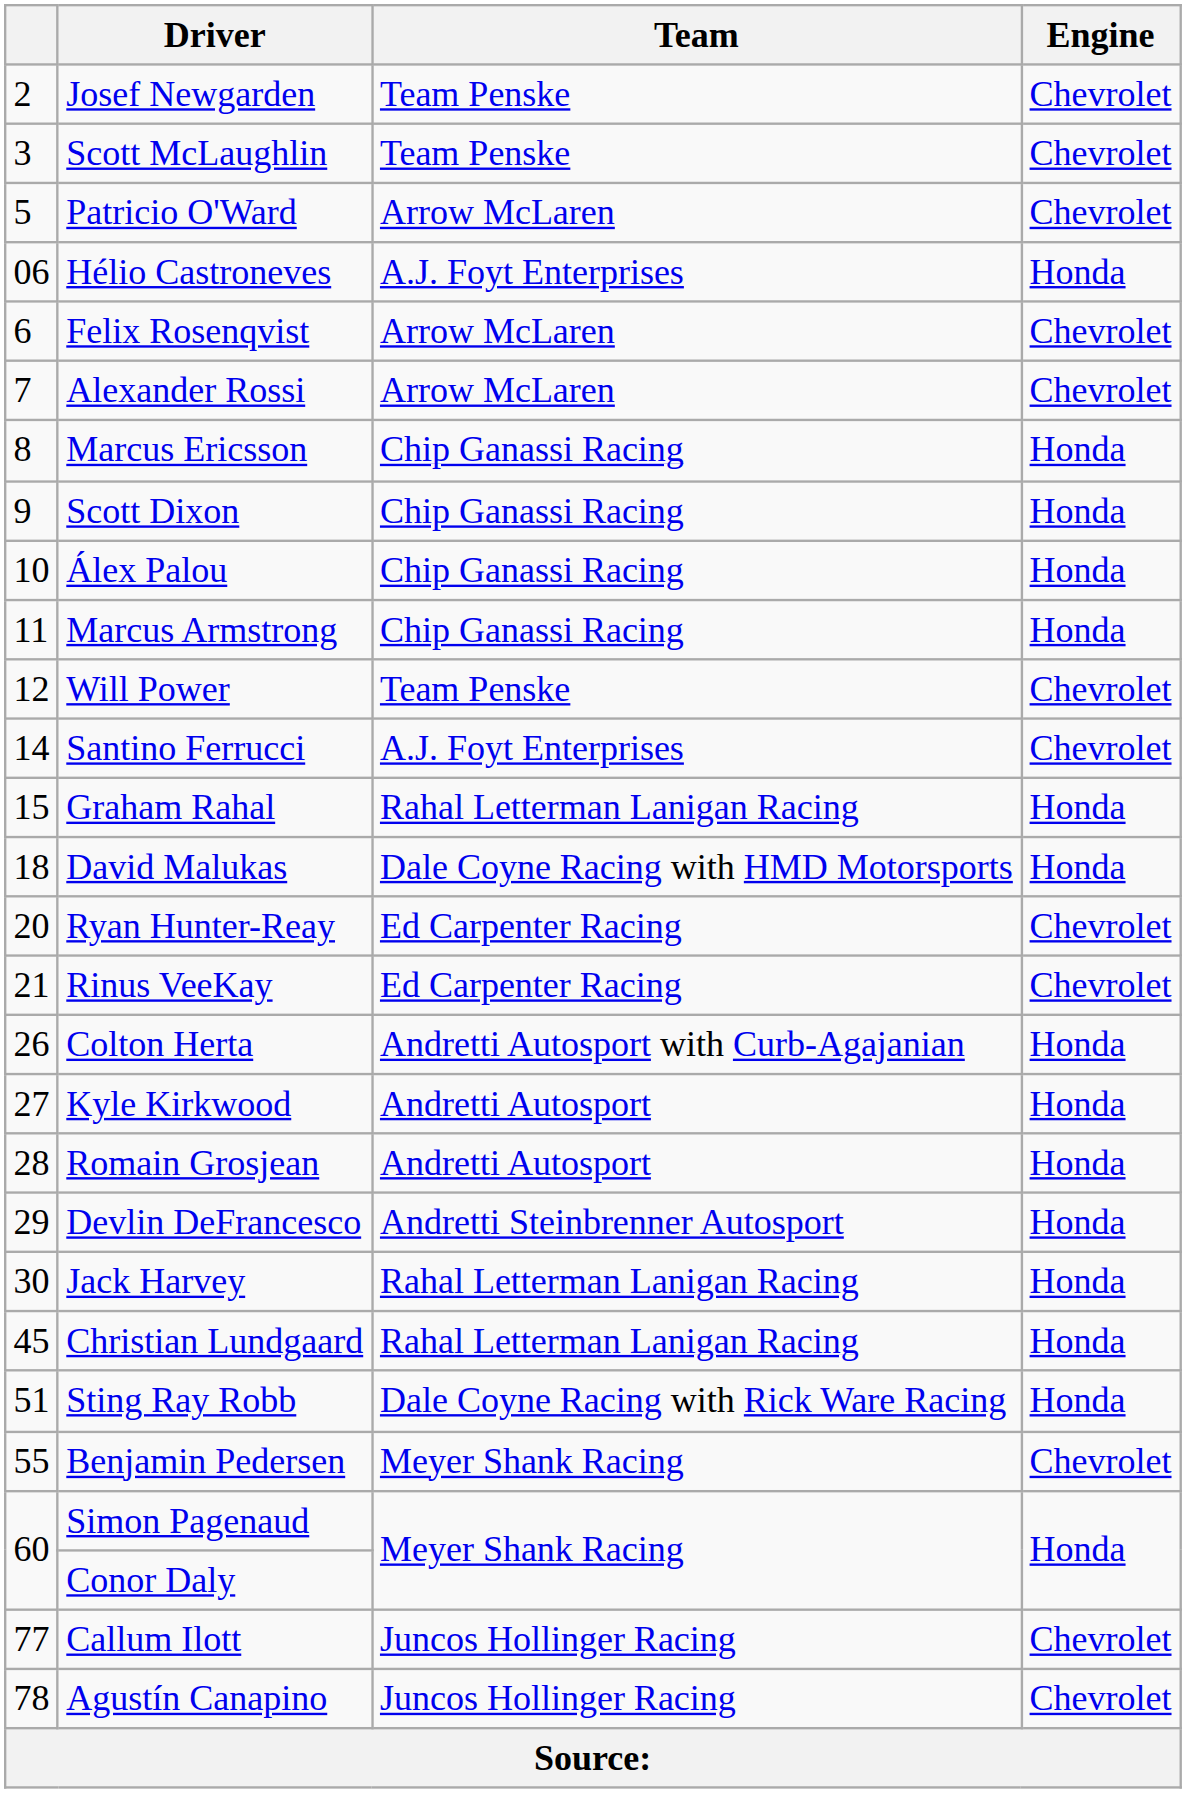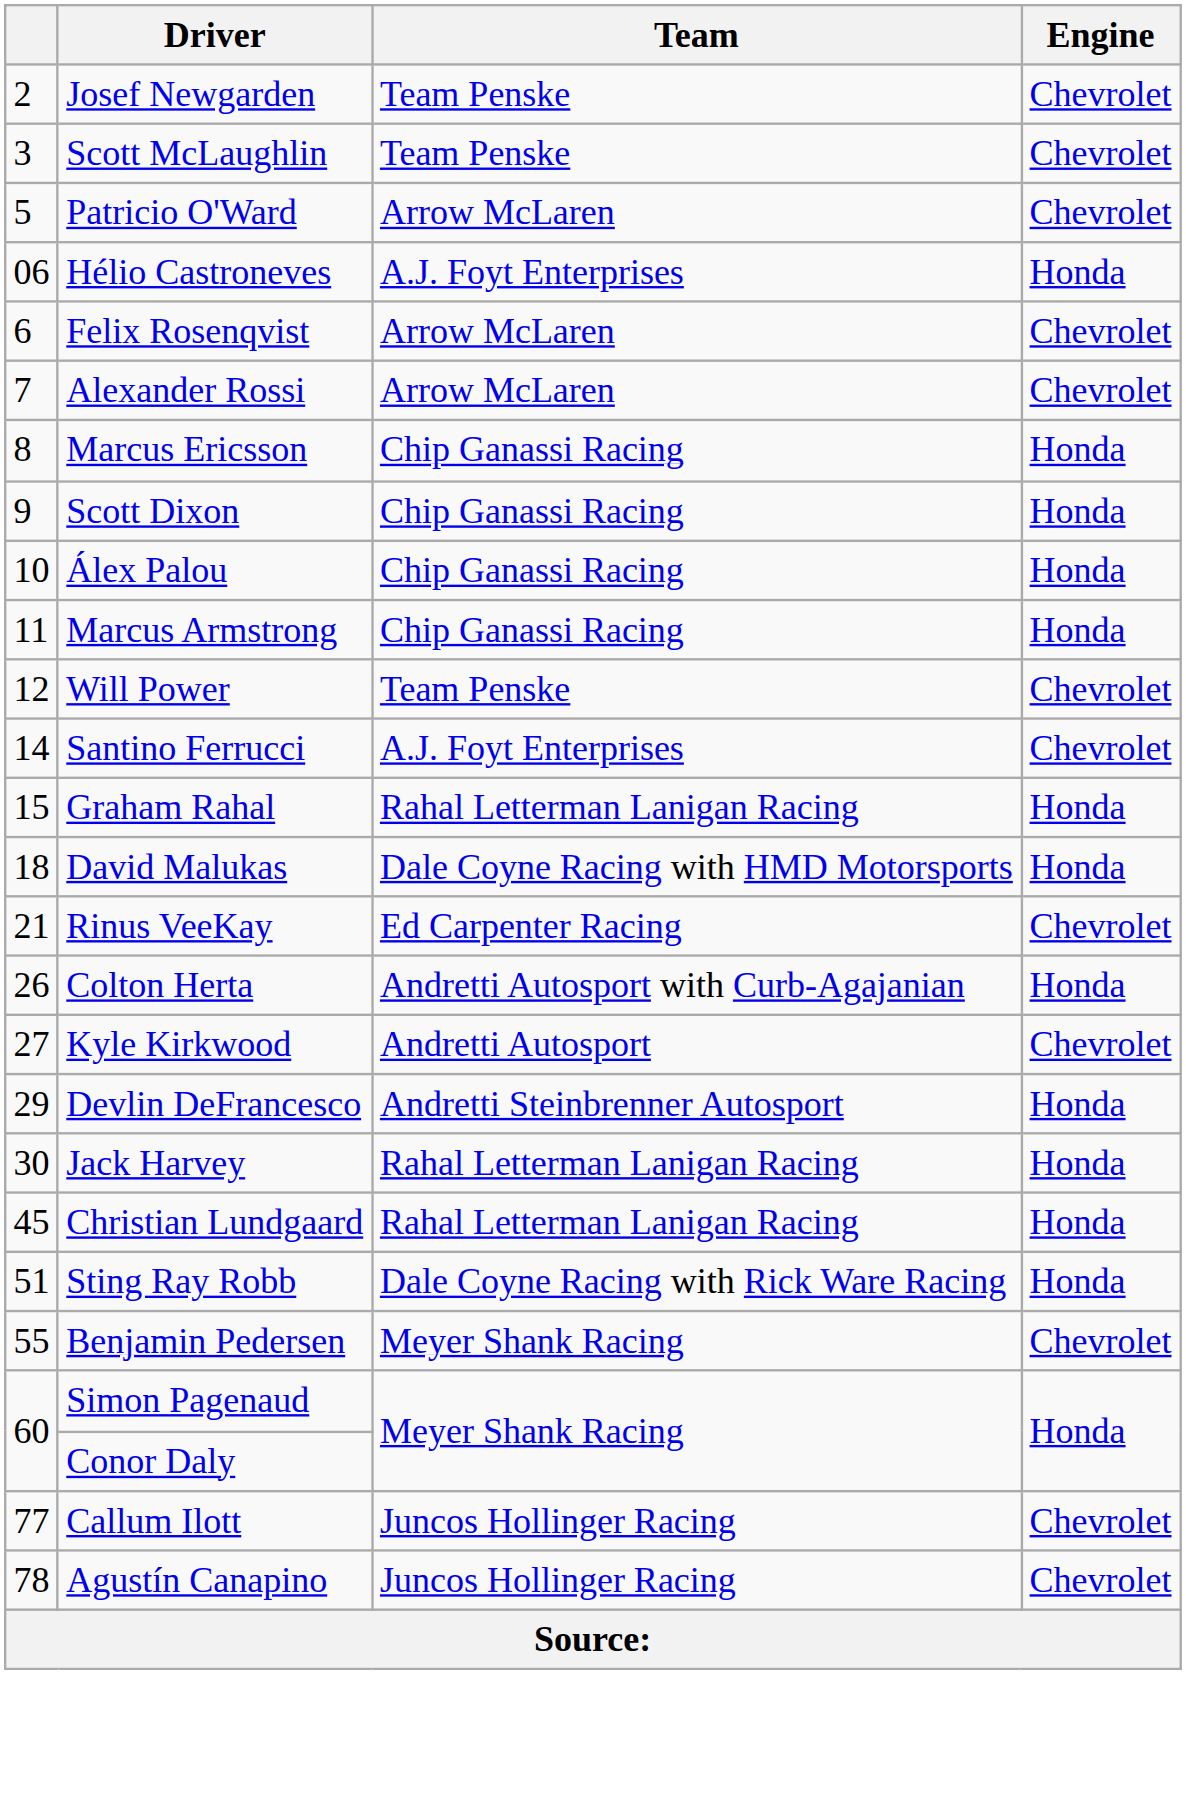 <table class="wikitable" style="font-size: 95%;">
 <tr>
 <th align=center></th>
 <th>Driver</th>
 <th>Team</th>
 <th>Engine</th>
 </tr>
 <tr>
 <td>2</td>
 <td> <a href='#'>Josef Newgarden</a> <strong></strong></td>
 <td><a href='#'>Team Penske</a></td>
 <td><a href='#'>Chevrolet</a></td>
 </tr>
 <tr>
 <td>3</td>
 <td> <a href='#'>Scott McLaughlin</a> <strong></strong></td>
 <td><a href='#'>Team Penske</a></td>
 <td><a href='#'>Chevrolet</a></td>
 </tr>
 <tr>
 <td>5</td>
 <td> <a href='#'>Patricio O'Ward</a></td>
 <td><a href='#'>Arrow McLaren</a></td>
 <td><a href='#'>Chevrolet</a></td>
 </tr>
 <tr>
 <td>06</td>
 <td> <a href='#'>Hélio Castroneves</a> <strong></strong></td>
 <td><a href='#'>A.J. Foyt Enterprises</a></td>
 <td><a href='#'>Honda</a></td>
 </tr>
 <tr>
 <td>6</td>
 <td> <a href='#'>Felix Rosenqvist</a></td>
 <td><a href='#'>Arrow McLaren</a></td>
 <td><a href='#'>Chevrolet</a></td>
 </tr>
 <tr>
 <td>7</td>
 <td> <a href='#'>Alexander Rossi</a> <strong></strong></td>
 <td><a href='#'>Arrow McLaren</a></td>
 <td><a href='#'>Chevrolet</a></td>
 </tr>
 <tr>
 <td>8</td>
 <td> <a href='#'>Marcus Ericsson</a></td>
 <td><a href='#'>Chip Ganassi Racing</a></td>
 <td><a href='#'>Honda</a></td>
 </tr>
 <tr>
 <td>9</td>
 <td> <a href='#'>Scott Dixon</a> <strong></strong></td>
 <td><a href='#'>Chip Ganassi Racing</a></td>
 <td><a href='#'>Honda</a></td>
 </tr>
 <tr>
 <td>10</td>
 <td> <a href='#'>Álex Palou</a></td>
 <td><a href='#'>Chip Ganassi Racing</a></td>
 <td><a href='#'>Honda</a></td>
 </tr>
 <tr>
 <td>11</td>
 <td> <a href='#'>Marcus Armstrong</a> <strong></strong></td>
 <td><a href='#'>Chip Ganassi Racing</a></td>
 <td><a href='#'>Honda</a></td>
 </tr>
 <tr>
 <td>12</td>
 <td> <a href='#'>Will Power</a> <strong></strong></td>
 <td><a href='#'>Team Penske</a></td>
 <td><a href='#'>Chevrolet</a></td>
 </tr>
 <tr>
 <td>14</td>
 <td> <a href='#'>Santino Ferrucci</a></td>
 <td><a href='#'>A.J. Foyt Enterprises</a></td>
 <td><a href='#'>Chevrolet</a></td>
 </tr>
 <tr>
 <td>15</td>
 <td> <a href='#'>Graham Rahal</a> <strong></strong></td>
 <td><a href='#'>Rahal Letterman Lanigan Racing</a></td>
 <td><a href='#'>Honda</a></td>
 </tr>
 <tr>
 <td>18</td>
 <td> <a href='#'>David Malukas</a></td>
 <td><a href='#'>Dale Coyne Racing</a> with <a href='#'>HMD Motorsports</a></td>
 <td><a href='#'>Honda</a></td>
 </tr>
 <tr>
-<td>20</td>
-<td> <a href='#'>Ryan Hunter-Reay</a></td>
-<td><a href='#'>Ed Carpenter Racing</a></td>
-<td><a href='#'>Chevrolet</a></td>
-</tr>
-<tr>
 <td>21</td>
 <td> <a href='#'>Rinus VeeKay</a></td>
 <td><a href='#'>Ed Carpenter Racing</a></td>
 <td><a href='#'>Chevrolet</a></td>
 </tr>
 <tr>
 <td>26</td>
 <td> <a href='#'>Colton Herta</a> <strong></strong></td>
 <td><a href='#'>Andretti Autosport</a> with <a href='#'>Curb-Agajanian</a></td>
 <td><a href='#'>Honda</a></td>
 </tr>
 <tr>
 <td>27</td>
 <td> <a href='#'>Kyle Kirkwood</a></td>
 <td><a href='#'>Andretti Autosport</a></td>
-<td><a href='#'>Honda</a></td>
-</tr>
-<tr>
-<td>28</td>
-<td> <a href='#'>Romain Grosjean</a></td>
-<td><a href='#'>Andretti Autosport</a></td>
-<td><a href='#'>Honda</a></td>
+<td><a href='#'>Chevrolet</a></td>
 </tr>
 <tr>
 <td>29</td>
 <td> <a href='#'>Devlin DeFrancesco</a></td>
 <td><a href='#'>Andretti Steinbrenner Autosport</a></td>
 <td><a href='#'>Honda</a></td>
 </tr>
 <tr>
 <td>30</td>
 <td> <a href='#'>Jack Harvey</a></td>
 <td><a href='#'>Rahal Letterman Lanigan Racing</a></td>
 <td><a href='#'>Honda</a></td>
 </tr>
 <tr>
 <td>45</td>
 <td> <a href='#'>Christian Lundgaard</a></td>
 <td><a href='#'>Rahal Letterman Lanigan Racing</a></td>
 <td><a href='#'>Honda</a></td>
 </tr>
 <tr>
 <td>51</td>
 <td> <a href='#'>Sting Ray Robb</a> <strong></strong></td>
 <td><a href='#'>Dale Coyne Racing</a> with <a href='#'>Rick Ware Racing</a></td>
 <td><a href='#'>Honda</a></td>
 </tr>
 <tr>
 <td>55</td>
 <td> <a href='#'>Benjamin Pedersen</a> <strong></strong></td>
 <td><a href='#'>Meyer Shank Racing</a></td>
 <td><a href='#'>Chevrolet</a></td>
 </tr>
 <tr>
 <td rowspan="2">60</td>
 <td> <a href='#'>Simon Pagenaud</a> <strong></strong></td>
 <td rowspan="2"><a href='#'>Meyer Shank Racing</a></td>
 <td rowspan="2"><a href='#'>Honda</a></td>
 </tr>
 <tr>
 <td> <a href='#'>Conor Daly</a></td>
 </tr>
 <tr>
 <td>77</td>
 <td> <a href='#'>Callum Ilott</a></td>
 <td><a href='#'>Juncos Hollinger Racing</a></td>
 <td><a href='#'>Chevrolet</a></td>
 </tr>
 <tr>
 <td>78</td>
 <td> <a href='#'>Agustín Canapino</a> <strong></strong></td>
 <td><a href='#'>Juncos Hollinger Racing</a></td>
 <td><a href='#'>Chevrolet</a></td>
 </tr>
 <tr>
 <th colspan=4>Source:</th>
 </tr>
 </table>
